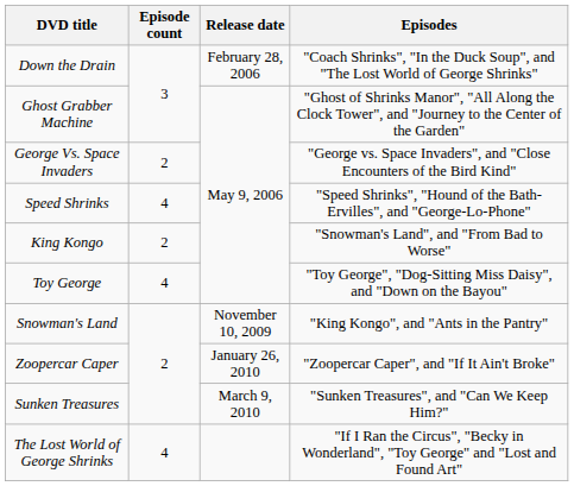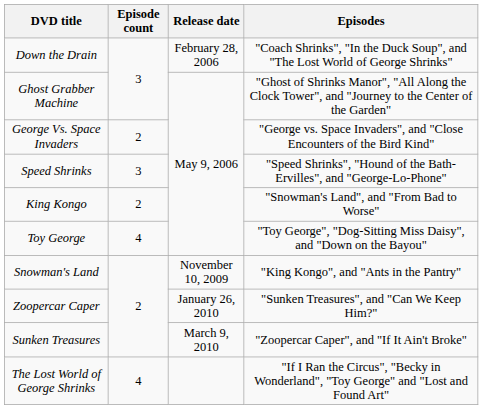 <table class="wikitable" style="text-align: center;">
 <tr>
 <th>DVD title</th>
 <th>Episode count</th>
 <th>Release date</th>
 <th>Episodes</th>
 </tr>
 <tr>
 <td><em>Down the Drain</em></td>
 <td rowspan=2>3</td>
 <td>February 28, 2006</td>
 <td>"Coach Shrinks", "In the Duck Soup", and "The Lost World of George Shrinks"</td>
 </tr>
 <tr>
 <td><em>Ghost Grabber Machine</em></td>
 <td rowspan=5>May 9, 2006</td>
 <td>"Ghost of Shrinks Manor", "All Along the Clock Tower", and "Journey to the Center of the Garden"</td>
 </tr>
 <tr>
 <td><em>George Vs. Space Invaders</em></td>
 <td>2</td>
 <td>"George vs. Space Invaders", and "Close Encounters of the Bird Kind"</td>
 </tr>
 <tr>
 <td><em>Speed Shrinks</em></td>
-<td>4</td>
+<td>3</td>
 <td>"Speed Shrinks", "Hound of the Bath-Ervilles", and "George-Lo-Phone"</td>
 </tr>
 <tr>
 <td><em>King Kongo</em></td>
 <td>2</td>
 <td>"Snowman's Land", and "From Bad to Worse"</td>
 </tr>
 <tr>
 <td><em>Toy George</em></td>
 <td>4</td>
 <td>"Toy George", "Dog-Sitting Miss Daisy", and "Down on the Bayou"</td>
 </tr>
 <tr>
 <td><em>Snowman's Land</em></td>
 <td rowspan=3>2</td>
 <td>November 10, 2009</td>
 <td>"King Kongo", and "Ants in the Pantry"</td>
 </tr>
 <tr>
 <td><em>Zoopercar Caper</em></td>
 <td>January 26, 2010</td>
-<td>"Zoopercar Caper", and "If It Ain't Broke"</td>
+<td>"Sunken Treasures", and "Can We Keep Him?"</td>
 </tr>
 <tr>
 <td><em>Sunken Treasures</em></td>
 <td>March 9, 2010</td>
-<td>"Sunken Treasures", and "Can We Keep Him?"</td>
+<td>"Zoopercar Caper", and "If It Ain't Broke"</td>
 </tr>
 <tr>
 <td><em>The Lost World of George Shrinks</em></td>
 <td>4</td>
 <td></td>
 <td>"If I Ran the Circus", "Becky in Wonderland", "Toy George" and "Lost and Found Art"</td>
 </tr>
 </table>
